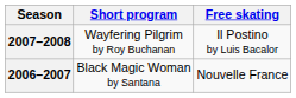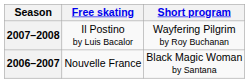 <table class="wikitable" style="text-align:center">
 <tr>
 <th>Season</th>
+<th><a href='#'>Free skating</a></th>
 <th><a href='#'>Short program</a></th>
-<th><a href='#'>Free skating</a></th>
 </tr>
 <tr>
 <th>2007–2008</th>
+<td>Il Postino <br><small> by Luis Bacalor</small></td>
 <td>Wayfering Pilgrim <br><small> by Roy Buchanan</small></td>
-<td>Il Postino <br><small> by Luis Bacalor</small></td>
 </tr>
 <tr>
 <th>2006–2007</th>
+<td>Nouvelle France</td>
 <td>Black Magic Woman <br><small> by Santana </small></td>
-<td>Nouvelle France</td>
 </tr>
 </table>
